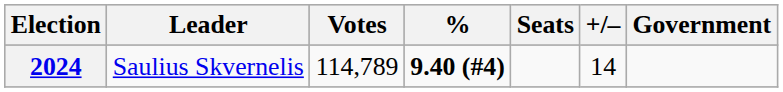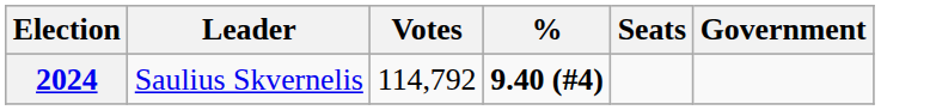 <table class=wikitable style="text-align: center;">
 <tr>
 <th>Election</th>
 <th>Leader</th>
 <th>Votes</th>
 <th>%</th>
 <th>Seats</th>
-<th>+/–</th>
 <th>Government</th>
 </tr>
 <tr>
 <th><a href='#'>2024</a></th>
 <td><a href='#'>Saulius Skvernelis</a></td>
-<td>114,789</td>
+<td>114,792</td>
 <td><strong>9.40 (#4)</strong></td>
 <td></td>
-<td> 14</td>
 <td></td>
 </tr>
 </table>
